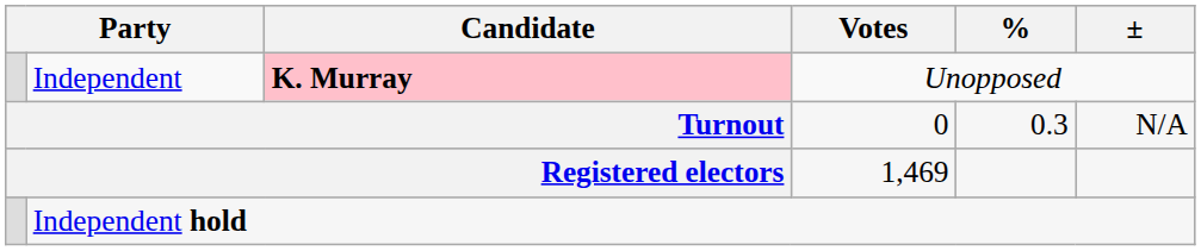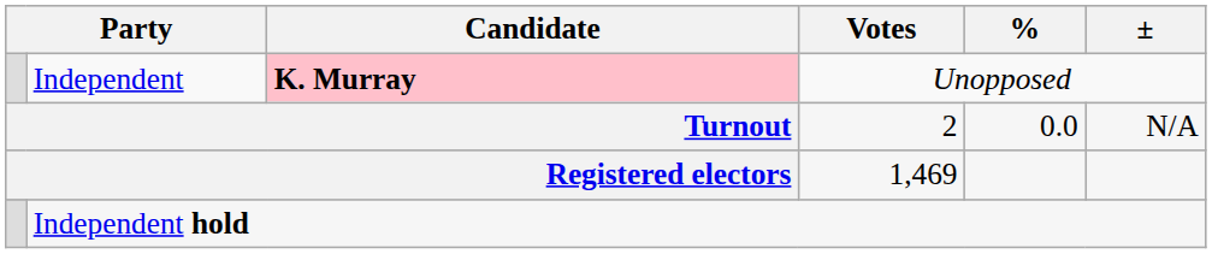 <table class=wikitable>
 <tr>
 <th scope="col" colspan="2" style="width: 130px">Party</th>
 <th scope="col" style="width: 17em">Candidate</th>
 <th scope="col" style="width: 5em">Votes</th>
 <th scope="col" style="width: 3.5em">%</th>
 <th scope="col" style="width: 3.5em">±</th>
 </tr>
 <tr>
 <td style="background:#DDDDDD;"></td>
 <td><a href='#'>Independent</a></td>
 <td style="background: pink;"><strong>K. Murray</strong></td>
 <td style="text-align: center; "colspan="3"><em>Unopposed</em></td>
 </tr>
 <tr style="background-color:#F6F6F6">
 <th colspan="3" style="text-align: right; margin-right: 0.5em"><a href='#'>Turnout</a></th>
-<td style="text-align: right; margin-right: 0.5em">0</td>
-<td style="text-align: right; margin-right: 0.5em">0.3</td>
+<td style="text-align: right; margin-right: 0.5em">2</td>
+<td style="text-align: right; margin-right: 0.5em">0.0</td>
 <td style="text-align: right; margin-right: 0.5em">N/A</td>
 </tr>
 <tr style="background-color:#F6F6F6;">
 <th colspan="3" style="text-align:right;"><a href='#'>Registered electors</a></th>
 <td style="text-align:right; margin-right:0.5em">1,469</td>
 <td></td>
 <td></td>
 </tr>
 <tr style="background-color:#F6F6F6">
 <td style="background:#DDDDDD;"></td>
 <td colspan="5"><a href='#'>Independent</a> <strong>hold</strong></td>
 </tr>
 </table>
